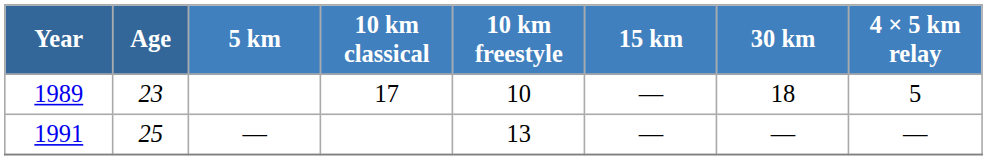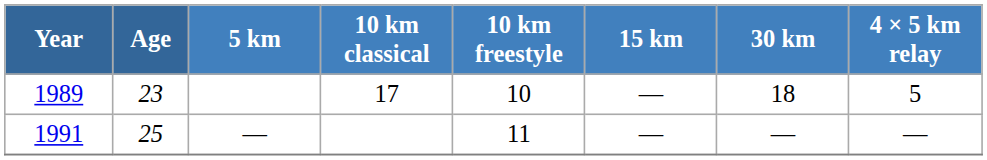 <table class="wikitable" style="font-size:95%; text-align:center; border:grey solid 1px; border-collapse:collapse; background:#ffffff;">
 <tr>
 <th style="background-color:#369; color:white; width:60px;"> Year </th>
 <th style="background-color:#369; color:white; width:40px;"> Age </th>
 <th style="background-color:#4180be; color:white; width:75px;"> 5 km </th>
 <th style="background-color:#4180be; color:white; width:75px;"> 10 km <br> classical </th>
 <th style="background-color:#4180be; color:white; width:75px;"> 10 km <br> freestyle </th>
 <th style="background-color:#4180be; color:white; width:75px;"> 15 km </th>
 <th style="background-color:#4180be; color:white; width:75px;"> 30 km </th>
 <th style="background-color:#4180be; color:white; width:75px;"> 4 × 5 km <br> relay </th>
 </tr>
 <tr>
 <td><a href='#'>1989</a></td>
 <td><em>23</em></td>
 <td></td>
 <td>17</td>
 <td>10</td>
 <td>—</td>
 <td>18</td>
 <td>5</td>
 </tr>
 <tr>
 <td><a href='#'>1991</a></td>
 <td><em>25</em></td>
 <td>—</td>
 <td></td>
-<td>13</td>
+<td>11</td>
 <td>—</td>
 <td>—</td>
 <td>—</td>
 </tr>
 <tr>
 </tr>
 </table>
